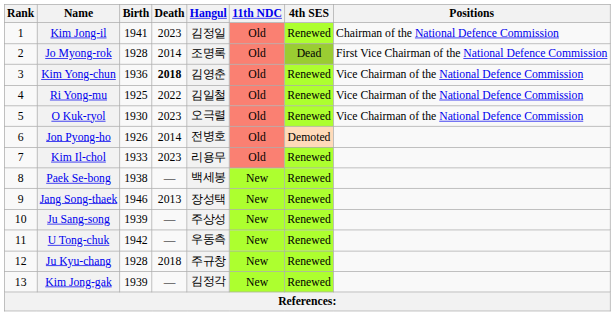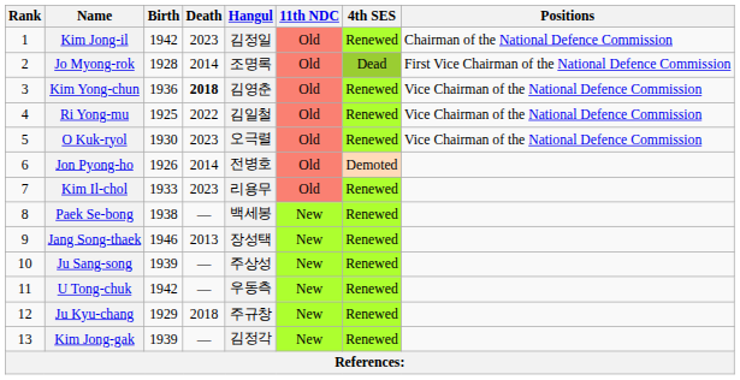 <table class="wikitable sortable">
 <tr>
 <th>Rank</th>
 <th>Name</th>
 <th>Birth</th>
 <th>Death</th>
 <th class="unsortable"><a href='#'>Hangul</a></th>
 <th><a href='#'>11th NDC</a></th>
 <th>4th SES</th>
 <th>Positions</th>
 </tr>
 <tr>
 <td align="center">1</td>
 <th align="center" scope="row" style="font-weight:normal;"><a href='#'>Kim Jong-il</a></th>
-<td align="center">1941</td>
+<td align="center">1942</td>
 <td align="center">2023</td>
 <th align="center" scope="row" style="font-weight:normal;">김정일</th>
 <td style="background: Salmon" align="center">Old</td>
 <td align="center" style="background: GreenYellow">Renewed</td>
 <td>Chairman of the <a href='#'>National Defence Commission</a></td>
 </tr>
 <tr>
 <td align="center">2</td>
 <th align="center" scope="row" style="font-weight:normal;"><a href='#'>Jo Myong-rok</a></th>
 <td align="center">1928</td>
 <td align="center">2014</td>
 <th align="center" scope="row" style="font-weight:normal;">조명록</th>
 <td style="background: Salmon" align="center">Old</td>
 <td data-sort-value="1" align="center" style="background: YellowGreen">Dead</td>
 <td>First Vice Chairman of the <a href='#'>National Defence Commission</a></td>
 </tr>
 <tr>
 <td align="center">3</td>
 <th align="center" scope="row" style="font-weight:normal;"><a href='#'>Kim Yong-chun</a></th>
 <td align="center">1936</td>
 <td align="center"><strong>2018</strong></td>
 <th align="center" scope="row" style="font-weight:normal;">김영춘</th>
 <td style="background: Salmon" align="center">Old</td>
 <td align="center" style="background: GreenYellow">Renewed</td>
 <td>Vice Chairman of the <a href='#'>National Defence Commission</a></td>
 </tr>
 <tr>
 <td align="center">4</td>
 <th align="center" scope="row" style="font-weight:normal;"><a href='#'>Ri Yong-mu</a></th>
 <td align="center">1925</td>
 <td align="center">2022</td>
 <th align="center" scope="row" style="font-weight:normal;">김일철</th>
 <td style="background: Salmon" align="center">Old</td>
 <td align="center" style="background: GreenYellow">Renewed</td>
 <td>Vice Chairman of the <a href='#'>National Defence Commission</a></td>
 </tr>
 <tr>
 <td align="center">5</td>
 <th align="center" scope="row" style="font-weight:normal;"><a href='#'>O Kuk-ryol</a></th>
 <td align="center">1930</td>
 <td align="center">2023</td>
 <th align="center" scope="row" style="font-weight:normal;">오극렬</th>
 <td style="background: Salmon" align="center">Old</td>
 <td align="center" style="background: GreenYellow">Renewed</td>
 <td>Vice Chairman of the <a href='#'>National Defence Commission</a></td>
 </tr>
 <tr>
 <td align="center">6</td>
 <th align="center" scope="row" style="font-weight:normal;"><a href='#'>Jon Pyong-ho</a></th>
 <td align="center">1926</td>
 <td align="center">2014</td>
 <th align="center" scope="row" style="font-weight:normal;">전병호</th>
 <td style="background: Salmon" align="center">Old</td>
 <td style="background: PeachPuff" align="center">Demoted</td>
 <td></td>
 </tr>
 <tr>
 <td align="center">7</td>
 <th align="center" scope="row" style="font-weight:normal;"><a href='#'>Kim Il-chol</a></th>
 <td align="center">1933</td>
 <td align="center">2023</td>
 <th align="center" scope="row" style="font-weight:normal;">리용무</th>
 <td style="background: Salmon" align="center">Old</td>
 <td align="center" style="background: GreenYellow">Renewed</td>
 <td></td>
 </tr>
 <tr>
 <td align="center">8</td>
 <th align="center" scope="row" style="font-weight:normal;"><a href='#'>Paek Se-bong</a></th>
 <td align="center">1938</td>
 <td align="center">—</td>
 <th align="center" scope="row" style="font-weight:normal;">백세봉</th>
 <td align="center" style="background: GreenYellow">New</td>
 <td align="center" style="background: GreenYellow">Renewed</td>
 <td></td>
 </tr>
 <tr>
 <td align="center">9</td>
 <th align="center" scope="row" style="font-weight:normal;"><a href='#'>Jang Song-thaek</a></th>
 <td align="center">1946</td>
 <td align="center">2013</td>
 <th align="center" scope="row" style="font-weight:normal;">장성택</th>
 <td align="center" style="background: GreenYellow">New</td>
 <td align="center" style="background: GreenYellow">Renewed</td>
 <td></td>
 </tr>
 <tr>
 <td align="center">10</td>
 <th align="center" scope="row" style="font-weight:normal;"><a href='#'>Ju Sang-song</a></th>
 <td align="center">1939</td>
 <td align="center">—</td>
 <th align="center" scope="row" style="font-weight:normal;">주상성</th>
 <td align="center" style="background: GreenYellow">New</td>
 <td align="center" style="background: GreenYellow">Renewed</td>
 <td></td>
 </tr>
 <tr>
 <td align="center">11</td>
 <th align="center" scope="row" style="font-weight:normal;"><a href='#'>U Tong-chuk</a></th>
 <td align="center">1942</td>
 <td align="center">—</td>
 <th align="center" scope="row" style="font-weight:normal;">우동측</th>
 <td align="center" style="background: GreenYellow">New</td>
 <td align="center" style="background: GreenYellow">Renewed</td>
 <td></td>
 </tr>
 <tr>
 <td align="center">12</td>
 <th align="center" scope="row" style="font-weight:normal;"><a href='#'>Ju Kyu-chang</a></th>
-<td align="center">1928</td>
+<td align="center">1929</td>
 <td align="center">2018</td>
 <th align="center" scope="row" style="font-weight:normal;">주규창</th>
 <td align="center" style="background: GreenYellow">New</td>
 <td align="center" style="background: GreenYellow">Renewed</td>
 <td></td>
 </tr>
 <tr>
 <td align="center">13</td>
 <th align="center" scope="row" style="font-weight:normal;"><a href='#'>Kim Jong-gak</a></th>
 <td align="center">1939</td>
 <td align="center">—</td>
 <th align="center" scope="row" style="font-weight:normal;">김정각</th>
 <td align="center" style="background: GreenYellow">New</td>
 <td align="center" style="background: GreenYellow">Renewed</td>
 <td></td>
 </tr>
 <tr>
 <th colspan="8" unsortable><strong>References:</strong><br></th>
 </tr>
 </table>
